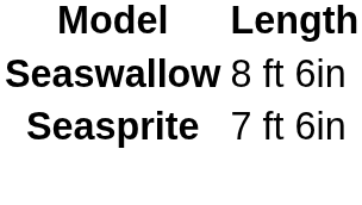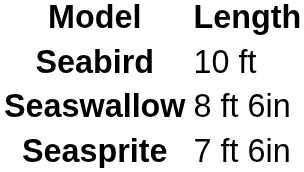 <table>
 <tr>
 <th>Model</th>
 <th>Length</th>
+</tr>
+<tr>
+<th>Seabird</th>
+<td>10 ft</td>
 </tr>
 <tr>
 <th>Seaswallow</th>
 <td>8 ft 6in</td>
 </tr>
 <tr>
 <th>Seasprite</th>
 <td>7 ft 6in</td>
 </tr>
 </table>
